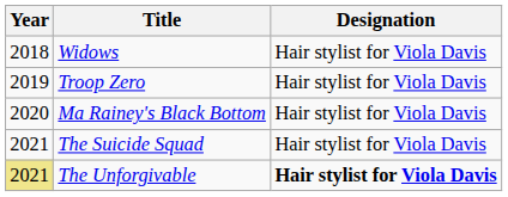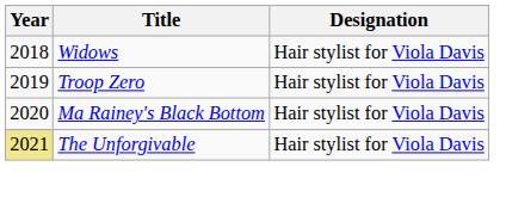 <table class="wikitable">
 <tr>
 <th>Year</th>
 <th>Title</th>
 <th>Designation</th>
 </tr>
 <tr>
 <td>2018</td>
 <td><em><a href='#'>Widows</a></em></td>
 <td>Hair stylist for <a href='#'>Viola Davis</a></td>
 </tr>
 <tr>
 <td>2019</td>
 <td><em><a href='#'>Troop Zero</a></em></td>
 <td>Hair stylist for <a href='#'>Viola Davis</a></td>
 </tr>
 <tr>
 <td>2020</td>
 <td><em><a href='#'>Ma Rainey's Black Bottom</a></em></td>
 <td>Hair stylist for <a href='#'>Viola Davis</a></td>
 </tr>
 <tr>
-<td>2021</td>
-<td><em><a href='#'>The Suicide Squad</a></em></td>
+<td style="background: khaki;">2021</td>
+<td><em><a href='#'>The Unforgivable</a></em></td>
 <td>Hair stylist for <a href='#'>Viola Davis</a></td>
 </tr>
-<tr>
-<td style="background: khaki;">2021</td>
-<td><em><a href='#'>The Unforgivable</a></em></td>
-<td><strong>Hair stylist for <a href='#'>Viola Davis</a></strong></td>
-</tr>
 </table>
